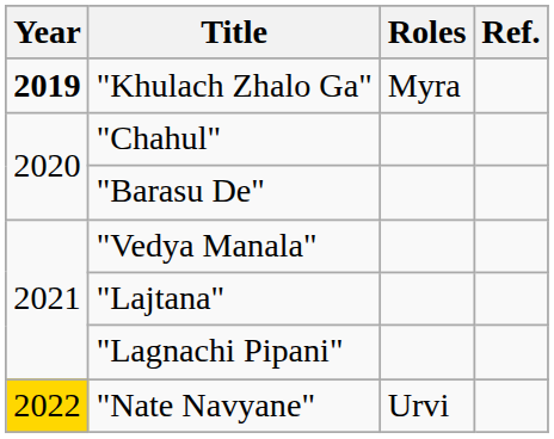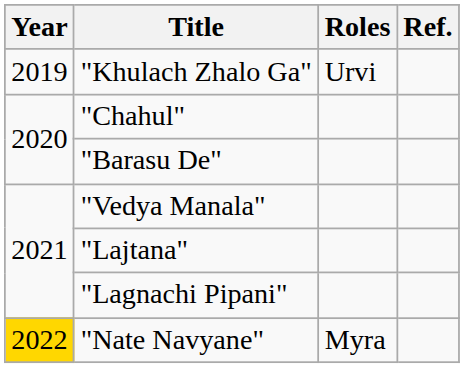 <table class="wikitable">
 <tr>
 <th>Year</th>
 <th>Title</th>
 <th>Roles</th>
 <th>Ref.</th>
 </tr>
 <tr>
-<td><strong>2019</strong></td>
+<td>2019</td>
 <td>"Khulach Zhalo Ga"</td>
-<td>Myra</td>
+<td>Urvi</td>
 <td></td>
 </tr>
 <tr>
 <td rowspan="2">2020</td>
 <td>"Chahul"</td>
 <td></td>
 <td></td>
 </tr>
 <tr>
 <td>"Barasu De"</td>
 <td></td>
 <td></td>
 </tr>
 <tr>
 <td rowspan="3">2021</td>
 <td>"Vedya Manala"</td>
 <td></td>
 <td></td>
 </tr>
 <tr>
 <td>"Lajtana"</td>
 <td></td>
 <td></td>
 </tr>
 <tr>
 <td>"Lagnachi Pipani"</td>
 <td></td>
 <td></td>
 </tr>
 <tr>
 <td style="background: gold;">2022</td>
 <td>"Nate Navyane"</td>
-<td>Urvi</td>
+<td>Myra</td>
 <td></td>
 </tr>
 </table>
